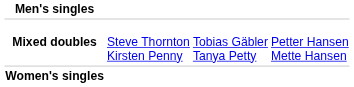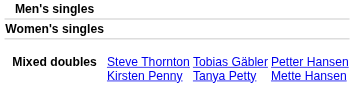 <table>
 <tr>
 <th scope="row">Men's singles</th>
+<td></td>
+<td></td>
+<td></td>
+</tr>
+<tr bgcolor=#DDDDDD>
+<td colspan=4></td>
+</tr>
+<tr>
+<th scope="row">Women's singles</th>
 <td></td>
 <td></td>
 <td></td>
 </tr>
 <tr bgcolor=#DDDDDD>
 <td colspan=4></td>
 </tr>
 <tr>
 <th scope="row">Mixed doubles</th>
 <td><br><a href='#'>Steve Thornton</a><br><a href='#'>Kirsten Penny</a></td>
 <td><br><a href='#'>Tobias Gäbler</a><br><a href='#'>Tanya Petty</a></td>
 <td><br><a href='#'>Petter Hansen</a><br><a href='#'>Mette Hansen</a></td>
 </tr>
-<tr bgcolor=#DDDDDD>
-<td colspan=4></td>
-</tr>
-<tr>
-<th scope="row">Women's singles</th>
-<td></td>
-<td></td>
-<td></td>
-</tr>
 </table>
